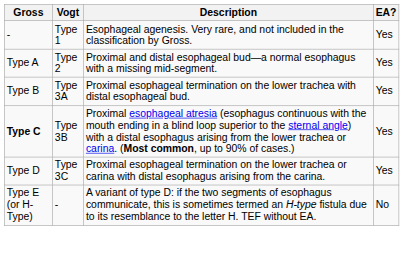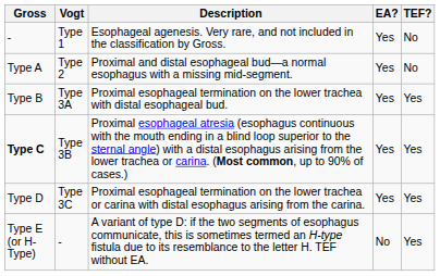 <table class="wikitable">
 <tr>
 <th>Gross</th>
 <th>Vogt</th>
 <th>Description</th>
 <th>EA?</th>
+<th>TEF?</th>
 </tr>
 <tr>
 <td>-</td>
 <td>Type 1</td>
 <td>Esophageal agenesis. Very rare, and not included in the classification by Gross.</td>
 <td>Yes</td>
+<td>No</td>
 </tr>
 <tr>
 <td>Type A</td>
 <td>Type 2</td>
 <td>Proximal and distal esophageal bud—a normal esophagus with a missing mid-segment.</td>
 <td>Yes</td>
+<td>No</td>
 </tr>
 <tr>
 <td>Type B</td>
 <td>Type 3A</td>
 <td>Proximal esophageal termination on the lower trachea with distal esophageal bud.</td>
+<td>Yes</td>
 <td>Yes</td>
 </tr>
 <tr>
 <td><strong>Type C</strong></td>
 <td>Type 3B</td>
 <td>Proximal <a href='#'>esophageal atresia</a> (esophagus continuous with the mouth ending in a blind loop superior to the <a href='#'>sternal angle</a>) with a distal esophagus arising from the lower trachea or <a href='#'>carina</a>.  (<strong>Most common</strong>, up to 90% of cases.)</td>
 <td>Yes</td>
+<td>Yes</td>
 </tr>
 <tr>
 <td>Type D</td>
 <td>Type 3C</td>
 <td>Proximal esophageal termination on the lower trachea or carina with distal esophagus arising from the carina.</td>
+<td>Yes</td>
 <td>Yes</td>
 </tr>
 <tr>
 <td>Type E (or H-Type)</td>
 <td>-</td>
 <td>A variant of type D: if the two segments of esophagus communicate, this is sometimes termed an <em>H-type</em> fistula due to its resemblance to the letter H. TEF without EA.</td>
 <td>No</td>
+<td>Yes</td>
 </tr>
 </table>
